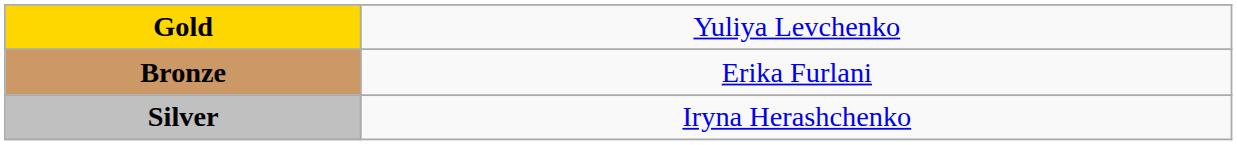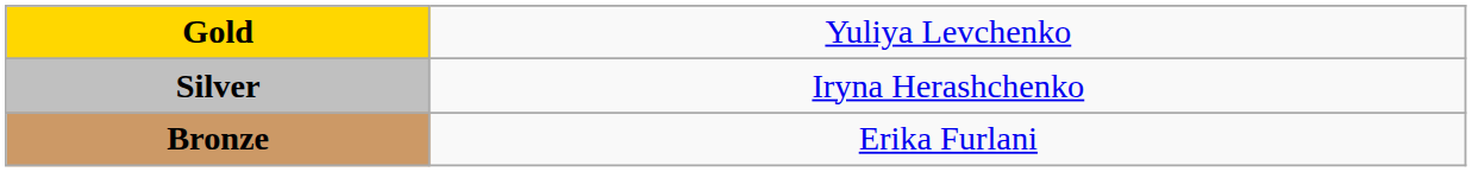 <table class="wikitable" style="text-align:center; " width="35%">
 <tr>
 <td bgcolor="gold"><strong>Gold</strong></td>
 <td><a href='#'>Yuliya Levchenko</a><br>  <small><em></em></small></td>
 </tr>
 <tr>
+<td bgcolor="silver"><strong>Silver</strong></td>
+<td><a href='#'>Iryna Herashchenko</a><br>  <small><em></em></small></td>
+</tr>
+<tr>
 <td bgcolor="CC9966"><strong>Bronze</strong></td>
 <td><a href='#'>Erika Furlani</a><br>  <small><em></em></small></td>
 </tr>
-<tr>
-<td bgcolor="silver"><strong>Silver</strong></td>
-<td><a href='#'>Iryna Herashchenko</a><br>  <small><em></em></small></td>
-</tr>
 </table>
